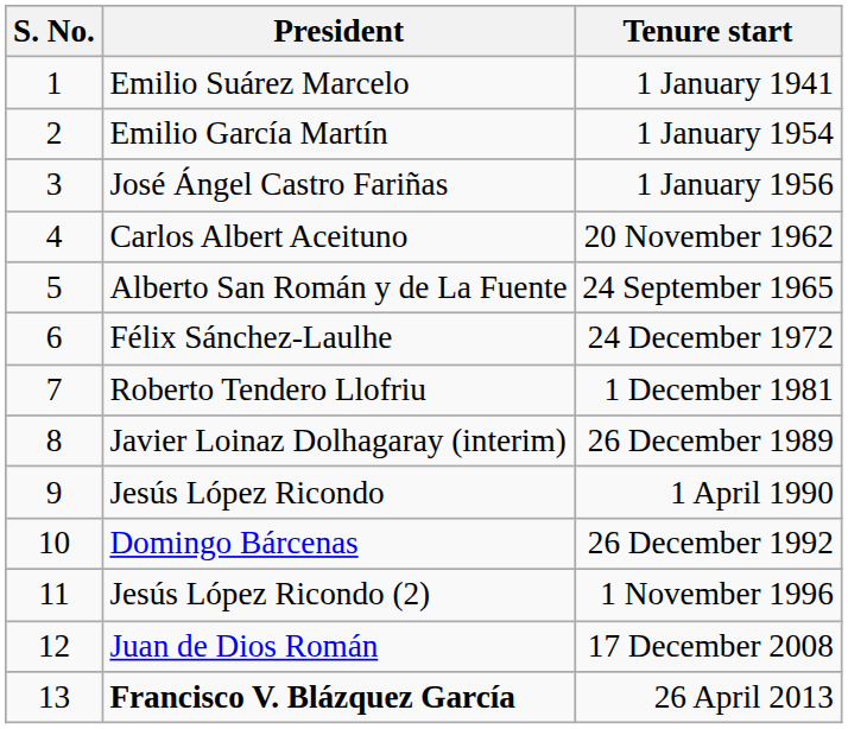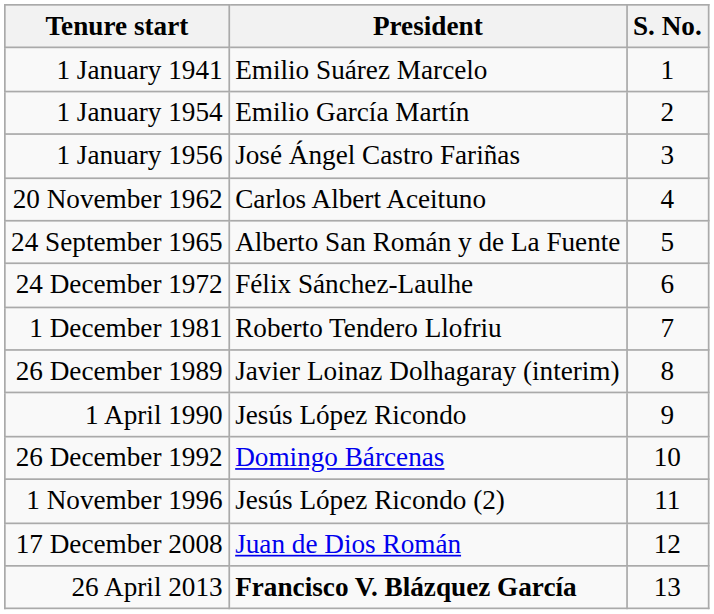 <table class="wikitable">
 <tr />
+<th>Tenure start</th>
+<th>President</th>
 <th>S. No.</th>
-<th>President</th>
-<th>Tenure start</th>
 </tr>
 <tr>
+<td align="right">1 January 1941</td>
+<td>Emilio Suárez Marcelo</td>
 <td align=center>1</td>
-<td>Emilio Suárez Marcelo</td>
-<td align="right">1 January 1941</td>
 </tr>
 <tr>
+<td align="right">1 January 1954</td>
+<td>Emilio García Martín</td>
 <td align=center>2</td>
-<td>Emilio García Martín</td>
-<td align="right">1 January 1954</td>
 </tr>
 <tr>
+<td align="right">1 January 1956</td>
+<td>José Ángel Castro Fariñas</td>
 <td align=center>3</td>
-<td>José Ángel Castro Fariñas</td>
-<td align="right">1 January 1956</td>
 </tr>
 <tr>
+<td align="right">20 November 1962</td>
+<td>Carlos Albert Aceituno</td>
 <td align=center>4</td>
-<td>Carlos Albert Aceituno</td>
-<td align="right">20 November 1962</td>
 </tr>
 <tr>
+<td align="right">24 September 1965</td>
+<td>Alberto San Román y de La Fuente</td>
 <td align=center>5</td>
-<td>Alberto San Román y de La Fuente</td>
-<td align="right">24 September 1965</td>
 </tr>
 <tr>
+<td align="right">24 December 1972</td>
+<td>Félix Sánchez-Laulhe</td>
 <td align=center>6</td>
-<td>Félix Sánchez-Laulhe</td>
-<td align="right">24 December 1972</td>
 </tr>
 <tr>
+<td align="right">1 December 1981</td>
+<td>Roberto Tendero Llofriu</td>
 <td align=center>7</td>
-<td>Roberto Tendero Llofriu</td>
-<td align="right">1 December 1981</td>
 </tr>
 <tr>
+<td align="right">26 December 1989</td>
+<td>Javier Loinaz Dolhagaray (interim)</td>
 <td align=center>8</td>
-<td>Javier Loinaz Dolhagaray (interim)</td>
-<td align="right">26 December 1989</td>
 </tr>
 <tr>
+<td align="right">1 April 1990</td>
+<td>Jesús López Ricondo</td>
 <td align=center>9</td>
-<td>Jesús López Ricondo</td>
-<td align="right">1 April 1990</td>
 </tr>
 <tr>
+<td align="right">26 December 1992</td>
+<td><a href='#'>Domingo Bárcenas</a></td>
 <td align=center>10</td>
-<td><a href='#'>Domingo Bárcenas</a></td>
-<td align="right">26 December 1992</td>
 </tr>
 <tr>
+<td align="right">1 November 1996</td>
+<td>Jesús López Ricondo (2)</td>
 <td align=center>11</td>
-<td>Jesús López Ricondo (2)</td>
-<td align="right">1 November 1996</td>
 </tr>
 <tr>
+<td align="right">17 December 2008</td>
+<td><a href='#'>Juan de Dios Román</a></td>
 <td align=center>12</td>
-<td><a href='#'>Juan de Dios Román</a></td>
-<td align="right">17 December 2008</td>
 </tr>
 <tr>
+<td align="right">26 April 2013</td>
+<td><strong>Francisco V. Blázquez García</strong></td>
 <td align=center>13</td>
-<td><strong>Francisco V. Blázquez García</strong></td>
-<td align="right">26 April 2013</td>
 </tr>
 </table>
